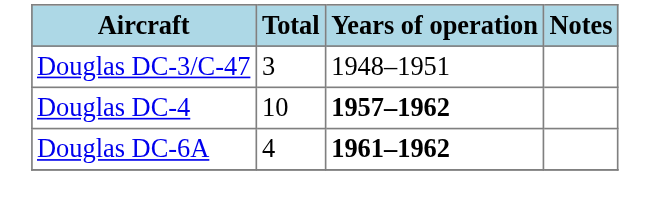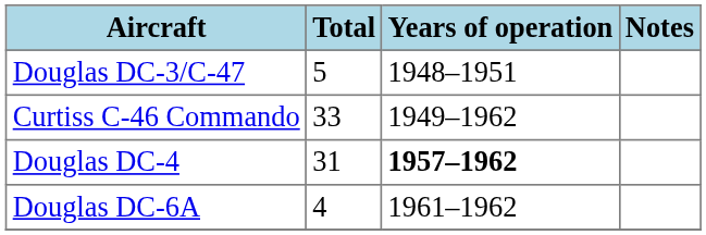 <table class="toccolours sortable" border="1" cellpadding="3" style="margin: 1em auto; border-collapse:collapse;">
 <tr bgcolor=lightblue>
 <th>Aircraft</th>
 <th>Total</th>
 <th>Years of operation</th>
 <th>Notes</th>
 </tr>
 <tr>
 <td><a href='#'>Douglas DC-3/C-47</a></td>
-<td>3</td>
+<td>5</td>
 <td>1948–1951</td>
 <td></td>
 </tr>
 <tr>
+<td><a href='#'>Curtiss C-46 Commando</a></td>
+<td>33</td>
+<td>1949–1962</td>
+<td></td>
+</tr>
+<tr>
 <td><a href='#'>Douglas DC-4</a></td>
-<td>10</td>
+<td>31</td>
 <td><strong>1957–1962</strong></td>
 <td></td>
 </tr>
 <tr>
 <td><a href='#'>Douglas DC-6A</a></td>
 <td>4</td>
-<td><strong>1961–1962</strong></td>
+<td>1961–1962</td>
 <td></td>
 </tr>
 <tr>
 </tr>
 </table>
